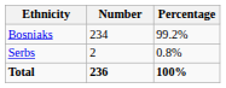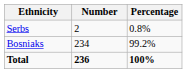 <table class="wikitable">
 <tr>
 <th width="100px">Ethnicity</th>
 <th width="80px">Number</th>
 <th width="80px">Percentage</th>
 </tr>
 <tr>
+<td><a href='#'>Serbs</a></td>
+<td>2</td>
+<td>0.8%</td>
+</tr>
+<tr>
 <td><a href='#'>Bosniaks</a></td>
 <td>234</td>
 <td>99.2%</td>
-</tr>
-<tr>
-<td><a href='#'>Serbs</a></td>
-<td>2</td>
-<td>0.8%</td>
 </tr>
 <tr>
 <td><strong>Total</strong></td>
 <td><strong>236</strong></td>
 <td><strong>100%</strong></td>
 </tr>
 </table>
